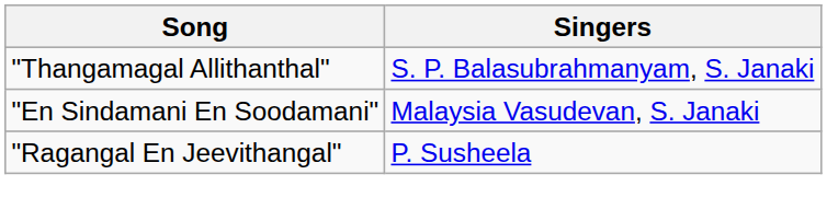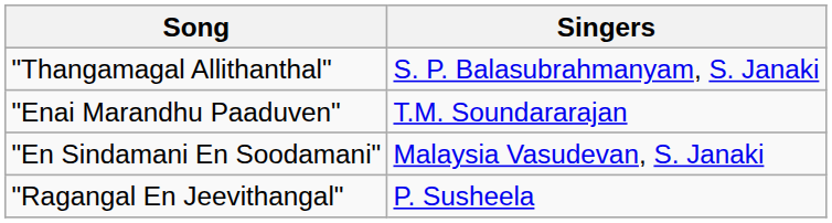 <table class="wikitable" style="font-size:95%;">
 <tr>
 <th>Song</th>
 <th>Singers</th>
 </tr>
 <tr>
 <td>"Thangamagal Allithanthal"</td>
 <td><a href='#'>S. P. Balasubrahmanyam</a>, <a href='#'>S. Janaki</a></td>
 </tr>
 <tr>
+<td>"Enai Marandhu Paaduven"</td>
+<td><a href='#'>T.M. Soundararajan</a></td>
+</tr>
+<tr>
 <td>"En Sindamani En Soodamani"</td>
 <td><a href='#'>Malaysia Vasudevan</a>, <a href='#'>S. Janaki</a></td>
 </tr>
 <tr>
 <td>"Ragangal En Jeevithangal"</td>
 <td><a href='#'>P. Susheela</a></td>
 </tr>
 </table>
